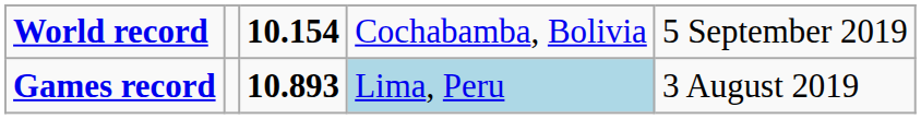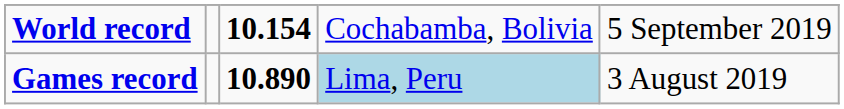 <table class="wikitable">
 <tr>
 <td><strong><a href='#'>World record</a></strong></td>
 <td></td>
 <td><strong>10.154</strong></td>
 <td><a href='#'>Cochabamba</a>, <a href='#'>Bolivia</a></td>
 <td>5 September 2019</td>
 </tr>
 <tr>
 <td><strong><a href='#'>Games record</a></strong></td>
 <td></td>
-<td><strong>10.893</strong></td>
+<td><strong>10.890</strong></td>
 <td style="background: lightblue;"><a href='#'>Lima</a>, <a href='#'>Peru</a></td>
 <td>3 August 2019</td>
 </tr>
 </table>
